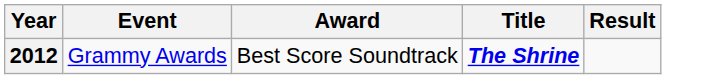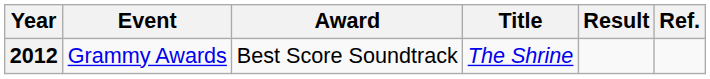 <table class="wikitable plainrowheaders sortable">
 <tr>
 <th scope="col">Year</th>
 <th scope="col">Event</th>
 <th scope="col">Award</th>
 <th scope="col">Title</th>
 <th scope="col">Result</th>
+<th scope="col">Ref.</th>
 </tr>
 <tr>
 <th scope="row">2012</th>
 <td><a href='#'>Grammy Awards</a></td>
 <td>Best Score Soundtrack</td>
-<td><strong><em><a href='#'>The Shrine</a></em></strong></td>
+<td><em><a href='#'>The Shrine</a></em></td>
+<td></td>
 <td></td>
 </tr>
 </table>
